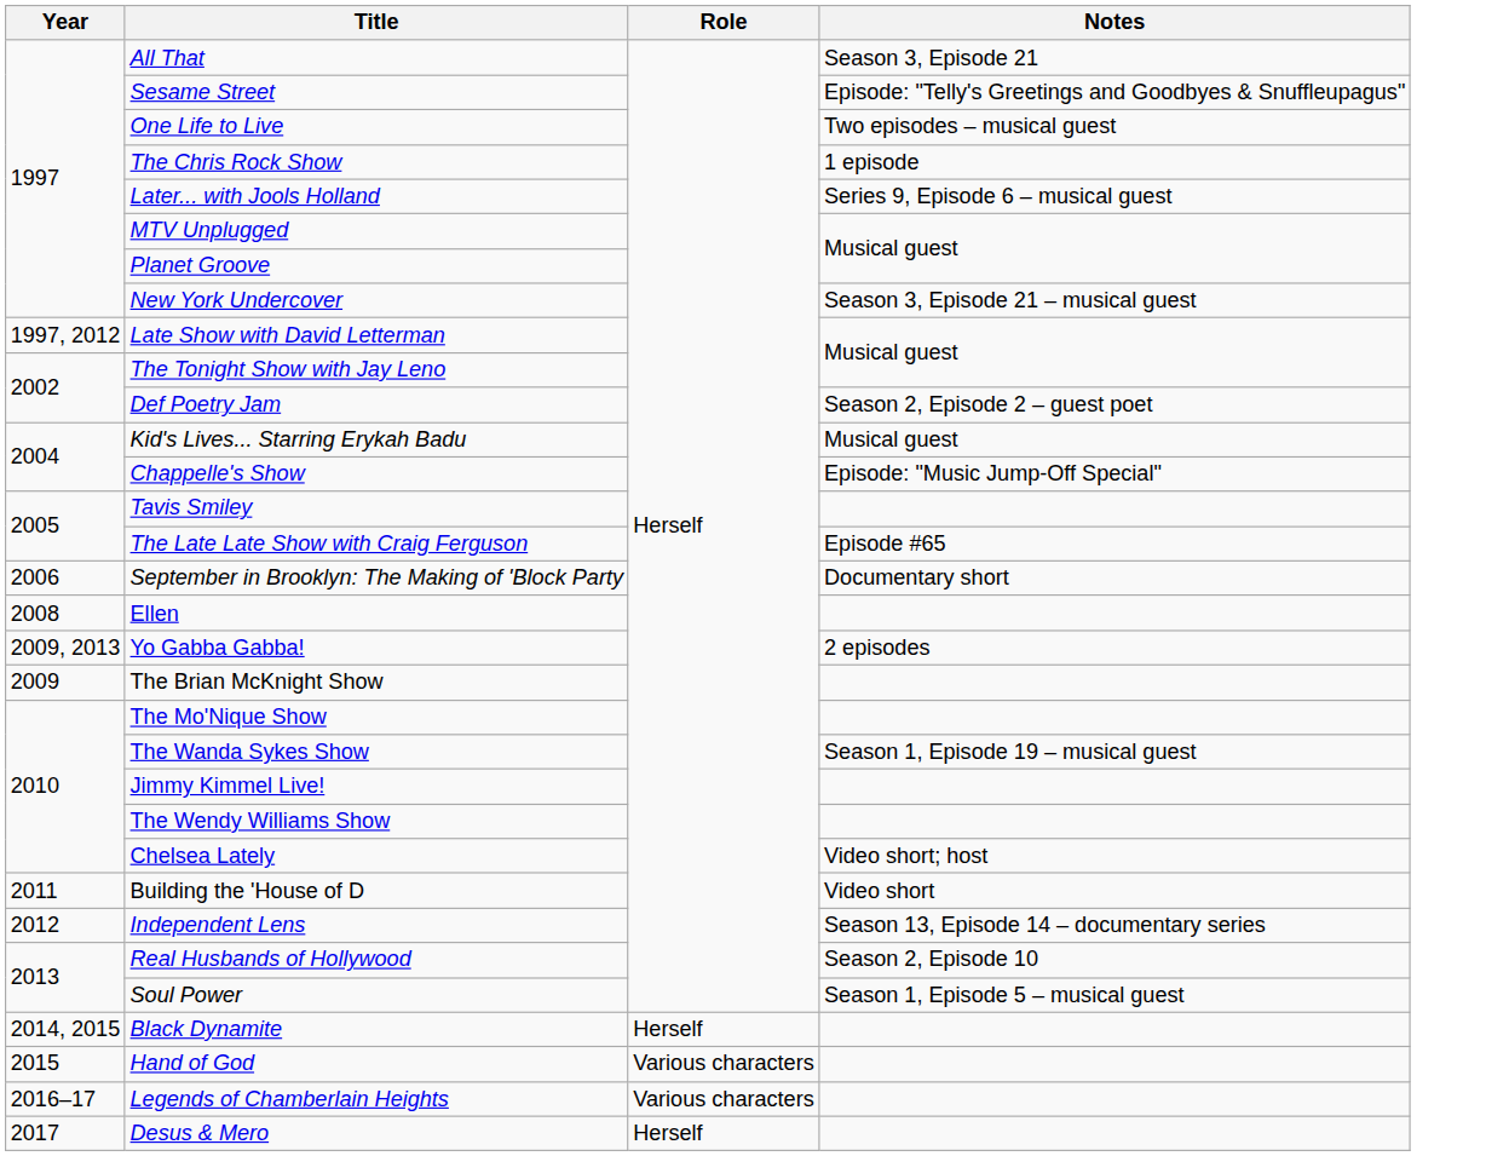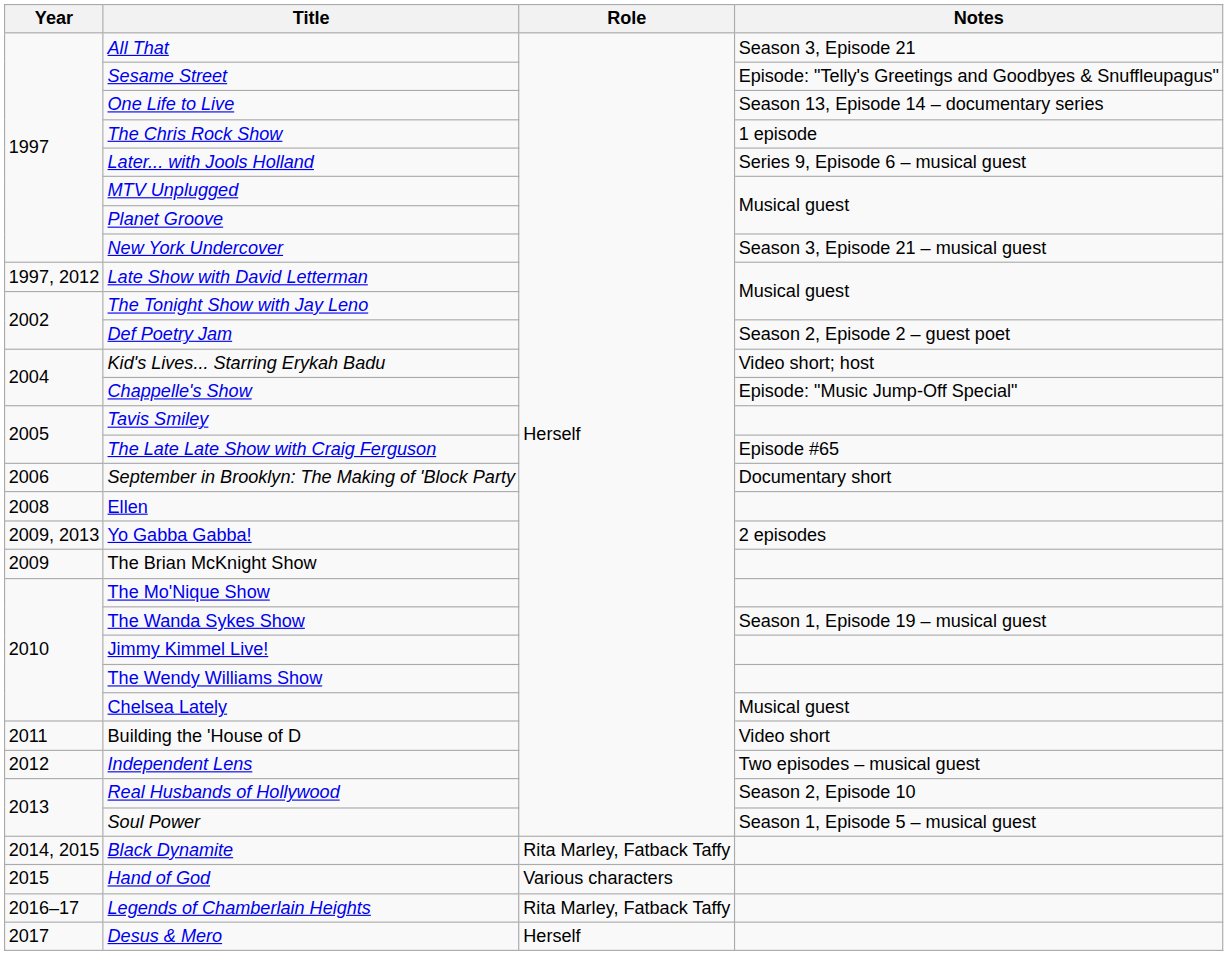 <table class="wikitable sortable">
 <tr>
 <th>Year</th>
 <th>Title</th>
 <th>Role</th>
 <th class="unsortable">Notes</th>
 </tr>
 <tr>
 <td rowspan="8">1997</td>
 <td><em><a href='#'>All That</a></em></td>
 <td rowspan="28">Herself</td>
 <td>Season 3, Episode 21</td>
 </tr>
 <tr>
 <td><em><a href='#'>Sesame Street</a></em></td>
 <td>Episode: "Telly's Greetings and Goodbyes & Snuffleupagus"</td>
 </tr>
 <tr>
 <td><em><a href='#'>One Life to Live</a></em></td>
-<td>Two episodes – musical guest</td>
+<td>Season 13, Episode 14 – documentary series</td>
 </tr>
 <tr>
 <td><em><a href='#'>The Chris Rock Show</a></em></td>
 <td>1 episode</td>
 </tr>
 <tr>
 <td><em><a href='#'>Later... with Jools Holland</a></em></td>
 <td>Series 9, Episode 6 – musical guest</td>
 </tr>
 <tr>
 <td><em><a href='#'>MTV Unplugged</a></em></td>
 <td rowspan="2">Musical guest</td>
 </tr>
 <tr>
 <td><em><a href='#'>Planet Groove</a></em></td>
 </tr>
 <tr>
 <td><em><a href='#'>New York Undercover</a></em></td>
 <td>Season 3, Episode 21 – musical guest</td>
 </tr>
 <tr>
 <td>1997, 2012</td>
 <td><em><a href='#'>Late Show with David Letterman</a></em></td>
 <td rowspan="2">Musical guest</td>
 </tr>
 <tr>
 <td rowspan="2">2002</td>
 <td><em><a href='#'>The Tonight Show with Jay Leno</a></em></td>
 </tr>
 <tr>
 <td><em><a href='#'>Def Poetry Jam</a></em></td>
 <td>Season 2, Episode 2 – guest poet</td>
 </tr>
 <tr>
 <td rowspan="2">2004</td>
 <td><em>Kid's Lives... Starring Erykah Badu</em></td>
-<td>Musical guest</td>
+<td>Video short; host</td>
 </tr>
 <tr>
 <td><em><a href='#'>Chappelle's Show</a></em></td>
 <td>Episode: "Music Jump-Off Special"</td>
 </tr>
 <tr>
 <td rowspan="2">2005</td>
 <td><em><a href='#'>Tavis Smiley</a></em></td>
 <td></td>
 </tr>
 <tr>
 <td><em><a href='#'>The Late Late Show with Craig Ferguson</a></em></td>
 <td>Episode #65</td>
 </tr>
 <tr>
 <td>2006</td>
 <td><em>September in Brooklyn: The Making of 'Block Party<strong></td>
 <td>Documentary short</td>
 </tr>
 <tr>
 <td>2008</td>
 <td></em><a href='#'>Ellen</a><em></td>
 <td></td>
 </tr>
 <tr>
 <td>2009, 2013</td>
 <td></em><a href='#'>Yo Gabba Gabba!</a><em></td>
 <td>2 episodes</td>
 </tr>
 <tr>
 <td>2009</td>
 <td></em>The Brian McKnight Show<em></td>
 <td></td>
 </tr>
 <tr>
 <td rowspan="5">2010</td>
 <td></em><a href='#'>The Mo'Nique Show</a><em></td>
 <td></td>
 </tr>
 <tr>
 <td></em><a href='#'>The Wanda Sykes Show</a><em></td>
 <td>Season 1, Episode 19 – musical guest</td>
 </tr>
 <tr>
 <td></em><a href='#'>Jimmy Kimmel Live!</a><em></td>
 <td></td>
 </tr>
 <tr>
 <td></em><a href='#'>The Wendy Williams Show</a><em></td>
 <td></td>
 </tr>
 <tr>
 <td></em><a href='#'>Chelsea Lately</a><em></td>
-<td>Video short; host</td>
+<td>Musical guest</td>
 </tr>
 <tr>
 <td>2011</td>
 <td></em>Building the 'House of D</strong></td>
 <td>Video short</td>
 </tr>
 <tr>
 <td>2012</td>
 <td><em><a href='#'>Independent Lens</a></em></td>
-<td>Season 13, Episode 14 – documentary series</td>
+<td>Two episodes – musical guest</td>
 </tr>
 <tr>
 <td rowspan="2">2013</td>
 <td><em><a href='#'>Real Husbands of Hollywood</a></em></td>
 <td>Season 2, Episode 10</td>
 </tr>
 <tr>
 <td><em>Soul Power</em></td>
 <td>Season 1, Episode 5 – musical guest</td>
 </tr>
 <tr>
 <td>2014, 2015</td>
 <td><em><a href='#'>Black Dynamite</a></em></td>
-<td>Herself</td>
+<td>Rita Marley, Fatback Taffy</td>
 <td></td>
 </tr>
 <tr>
 <td>2015</td>
 <td><em><a href='#'>Hand of God</a></em></td>
 <td>Various characters</td>
 <td></td>
 </tr>
 <tr>
 <td>2016–17</td>
 <td><em><a href='#'>Legends of Chamberlain Heights</a></em></td>
-<td>Various characters</td>
+<td>Rita Marley, Fatback Taffy</td>
 <td></td>
 </tr>
 <tr>
 <td>2017</td>
 <td><em><a href='#'>Desus & Mero</a></em></td>
 <td>Herself</td>
 <td></td>
 </tr>
 </table>
